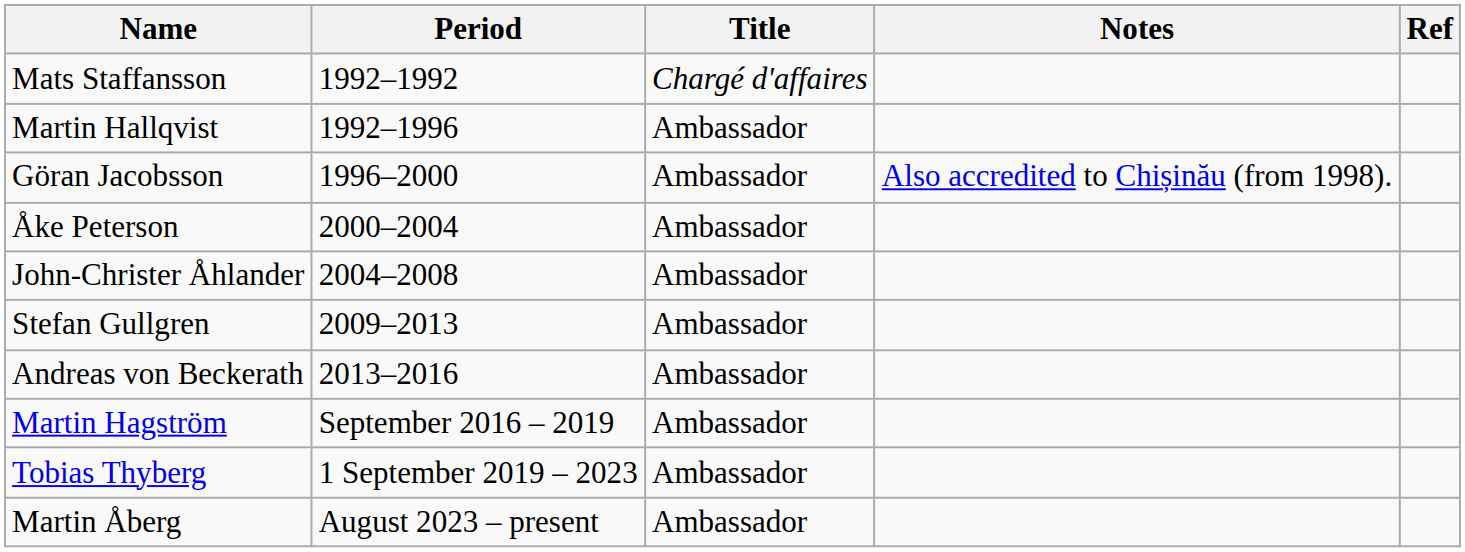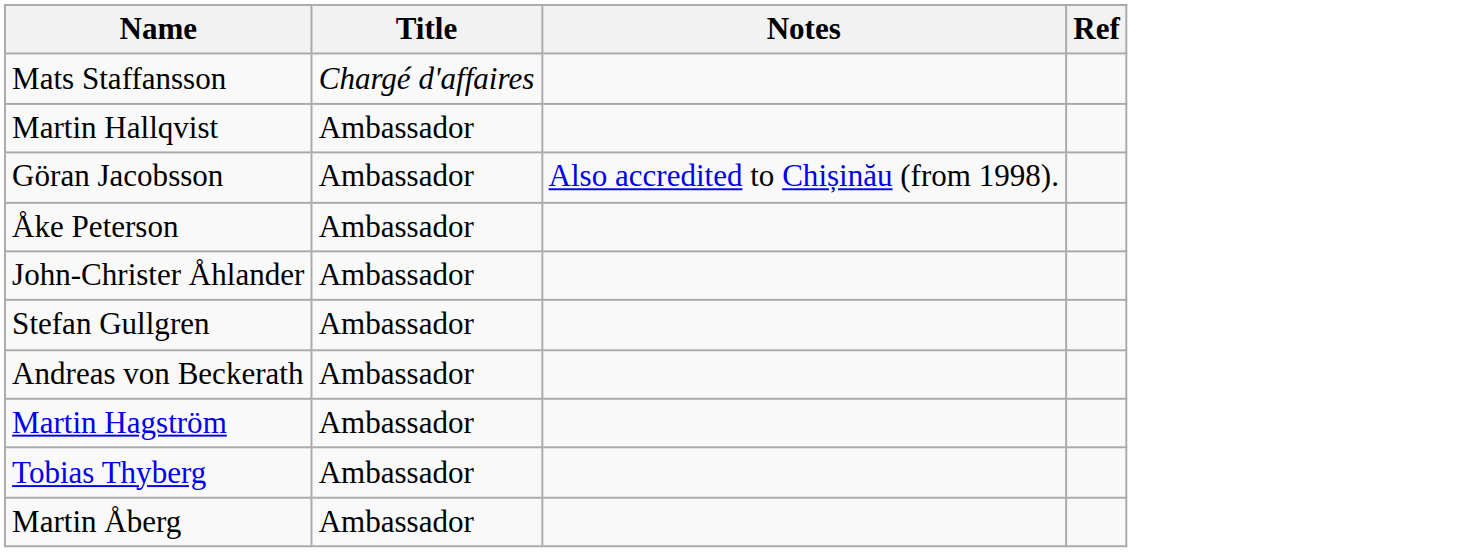 <table class="wikitable">
 <tr>
 <th>Name</th>
-<th>Period</th>
 <th>Title</th>
 <th>Notes</th>
 <th>Ref</th>
 </tr>
 <tr>
 <td>Mats Staffansson</td>
-<td>1992–1992</td>
 <td><em>Chargé d'affaires</em></td>
 <td></td>
 <td></td>
 </tr>
 <tr>
 <td>Martin Hallqvist</td>
-<td>1992–1996</td>
 <td>Ambassador</td>
 <td></td>
 <td></td>
 </tr>
 <tr>
 <td>Göran Jacobsson</td>
-<td>1996–2000</td>
 <td>Ambassador</td>
 <td><a href='#'>Also accredited</a> to <a href='#'>Chișinău</a> (from 1998).</td>
 <td></td>
 </tr>
 <tr>
 <td>Åke Peterson</td>
-<td>2000–2004</td>
 <td>Ambassador</td>
 <td></td>
 <td></td>
 </tr>
 <tr>
 <td>John-Christer Åhlander</td>
-<td>2004–2008</td>
 <td>Ambassador</td>
 <td></td>
 <td></td>
 </tr>
 <tr>
 <td>Stefan Gullgren</td>
-<td>2009–2013</td>
 <td>Ambassador</td>
 <td></td>
 <td></td>
 </tr>
 <tr>
 <td>Andreas von Beckerath</td>
-<td>2013–2016</td>
 <td>Ambassador</td>
 <td></td>
 <td></td>
 </tr>
 <tr>
 <td><a href='#'>Martin Hagström</a></td>
-<td>September 2016 – 2019</td>
 <td>Ambassador</td>
 <td></td>
 <td></td>
 </tr>
 <tr>
 <td><a href='#'>Tobias Thyberg</a></td>
-<td>1 September 2019 – 2023</td>
 <td>Ambassador</td>
 <td></td>
 <td></td>
 </tr>
 <tr>
 <td>Martin Åberg</td>
-<td>August 2023 – present</td>
 <td>Ambassador</td>
 <td></td>
 <td></td>
 </tr>
 </table>
